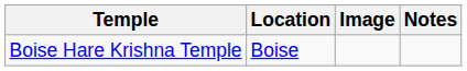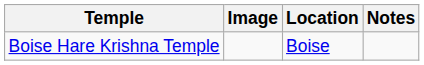 <table class="wikitable sortable" id="tableTempleWikiID">
 <tr>
 <th>Temple</th>
+<th>Image</th>
 <th>Location</th>
-<th>Image</th>
 <th>Notes</th>
 </tr>
 <tr>
 <td><a href='#'>Boise Hare Krishna Temple</a></td>
+<td></td>
 <td><a href='#'>Boise</a></td>
-<td></td>
 <td></td>
 </tr>
 </table>
